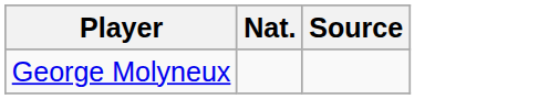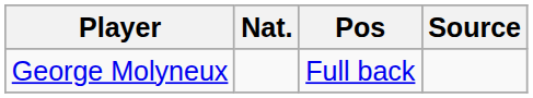 <table class="wikitable" style="text-align:center; font-size:90%;">
 <tr>
 <th>Player</th>
 <th>Nat.</th>
+<th>Pos</th>
 <th>Source</th>
 </tr>
 <tr>
 <td><a href='#'>George Molyneux</a></td>
 <td></td>
+<td><a href='#'>Full back</a></td>
 <td></td>
 </tr>
 </table>
